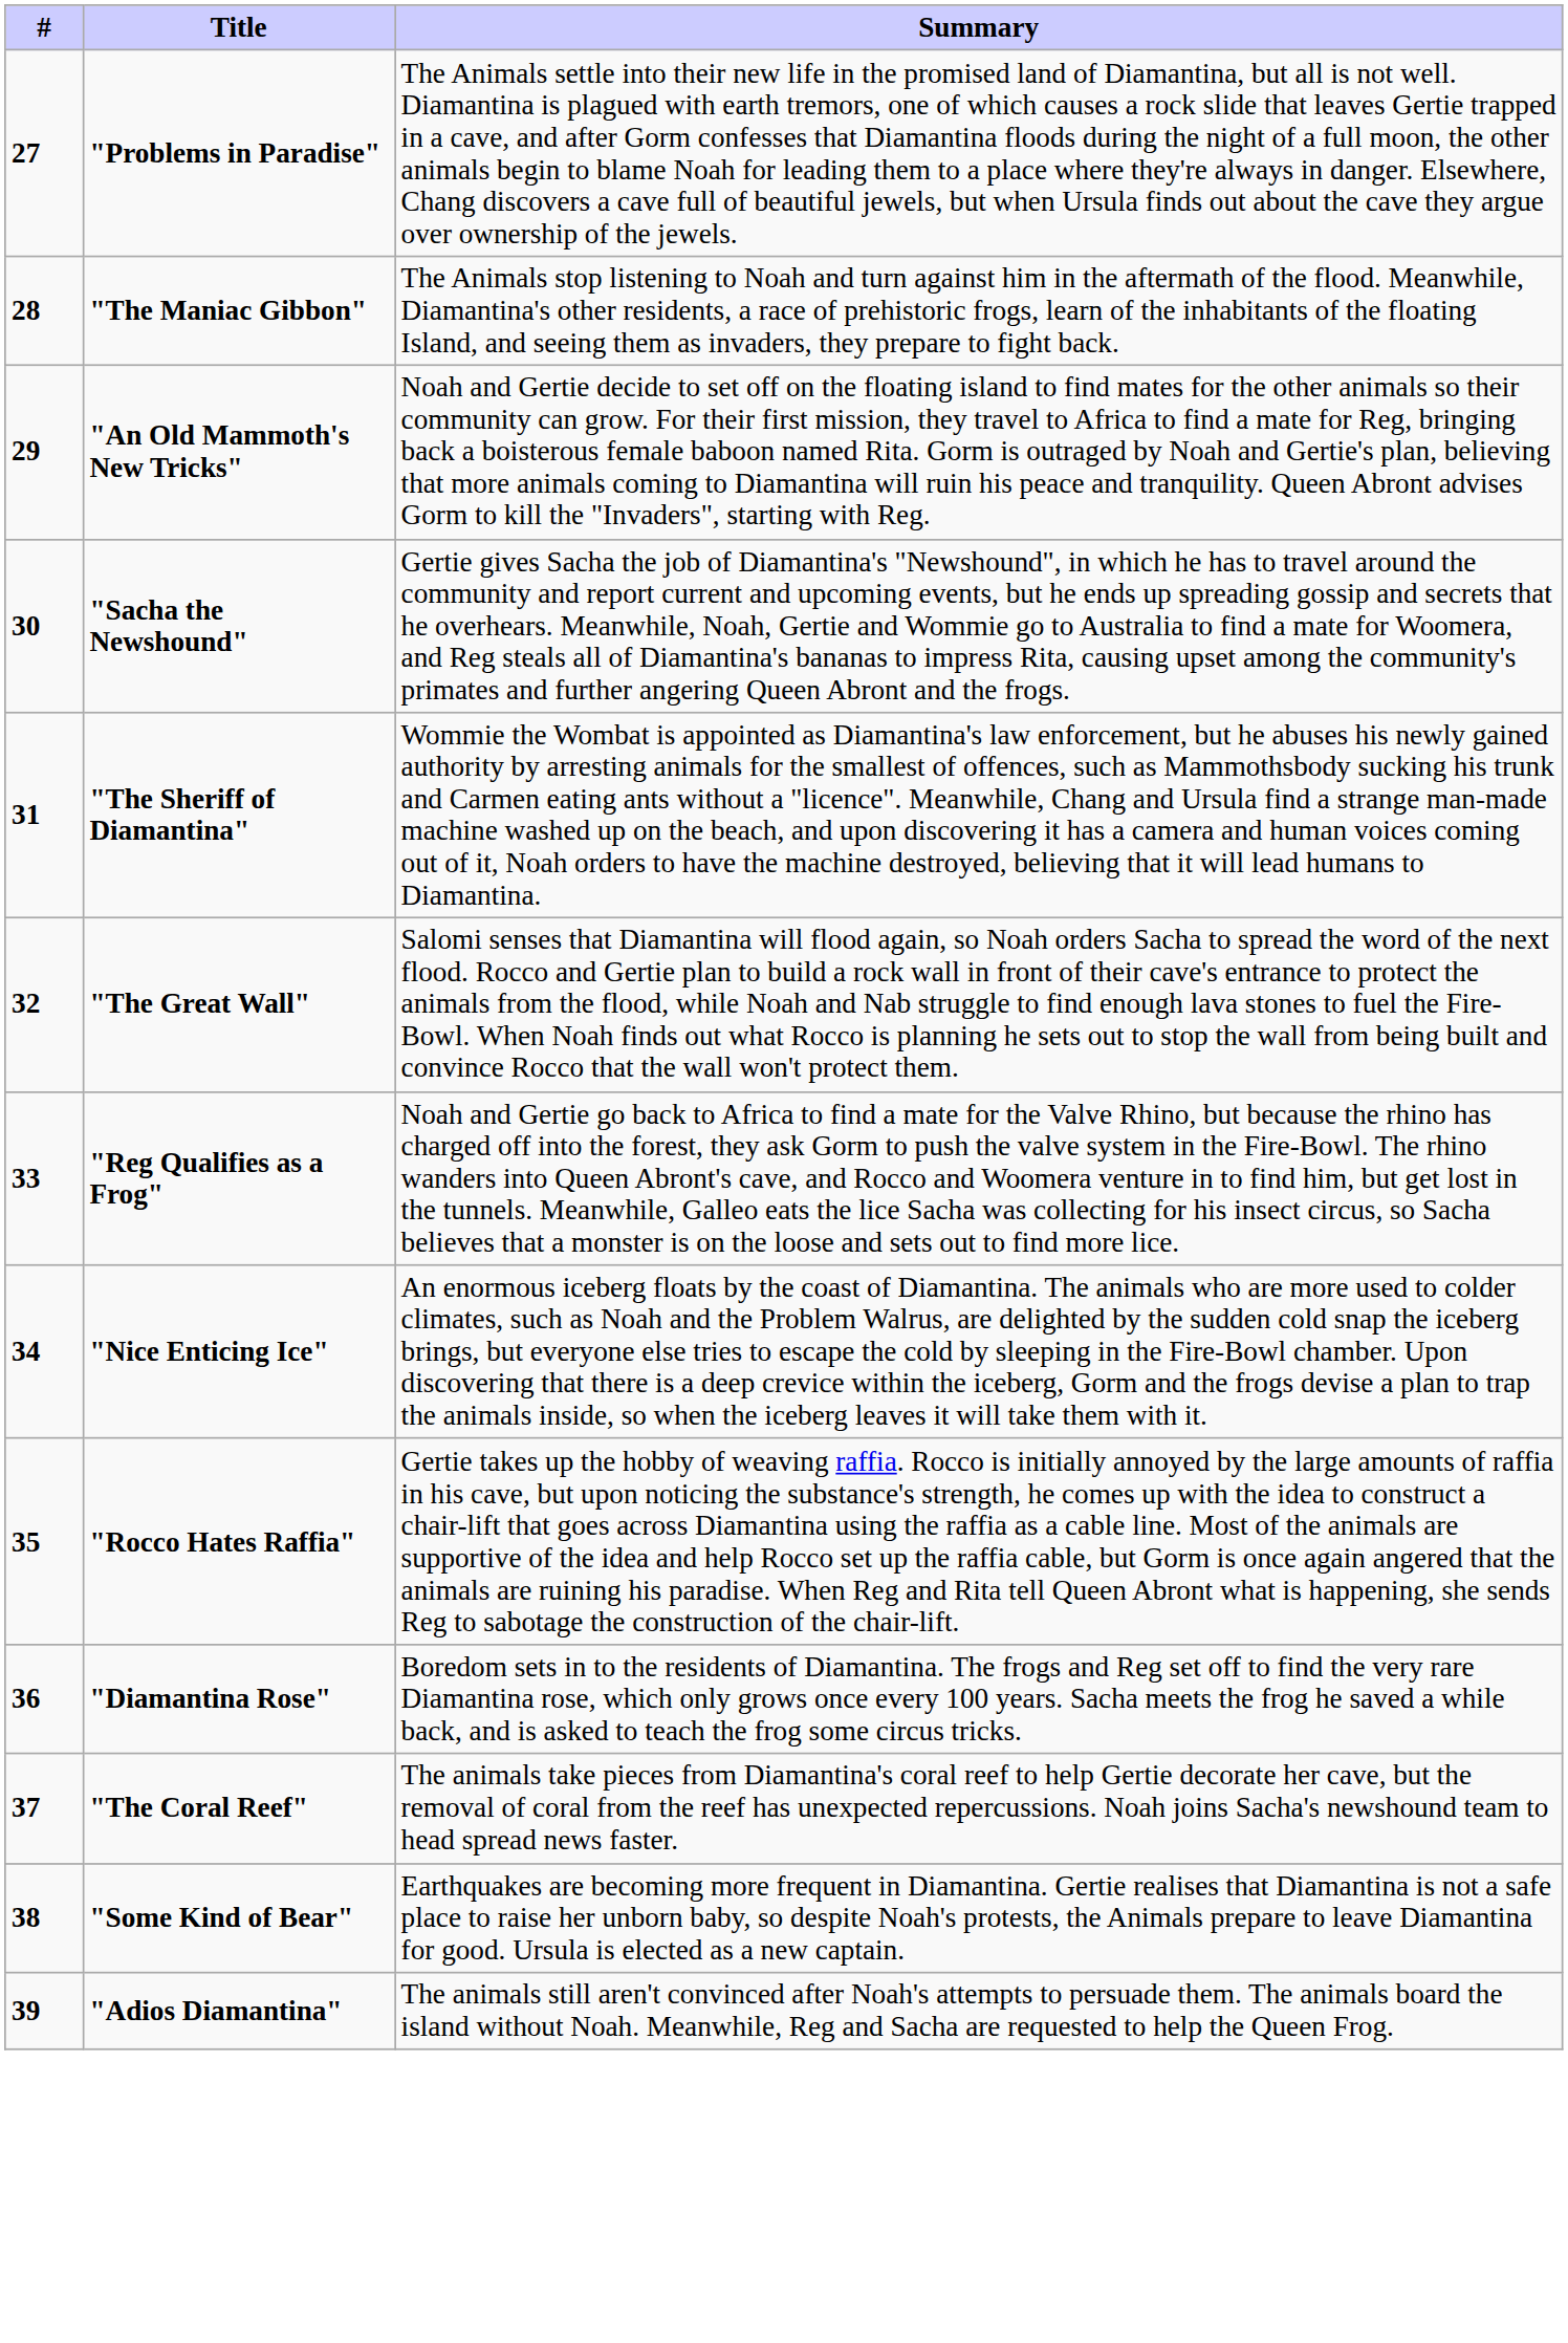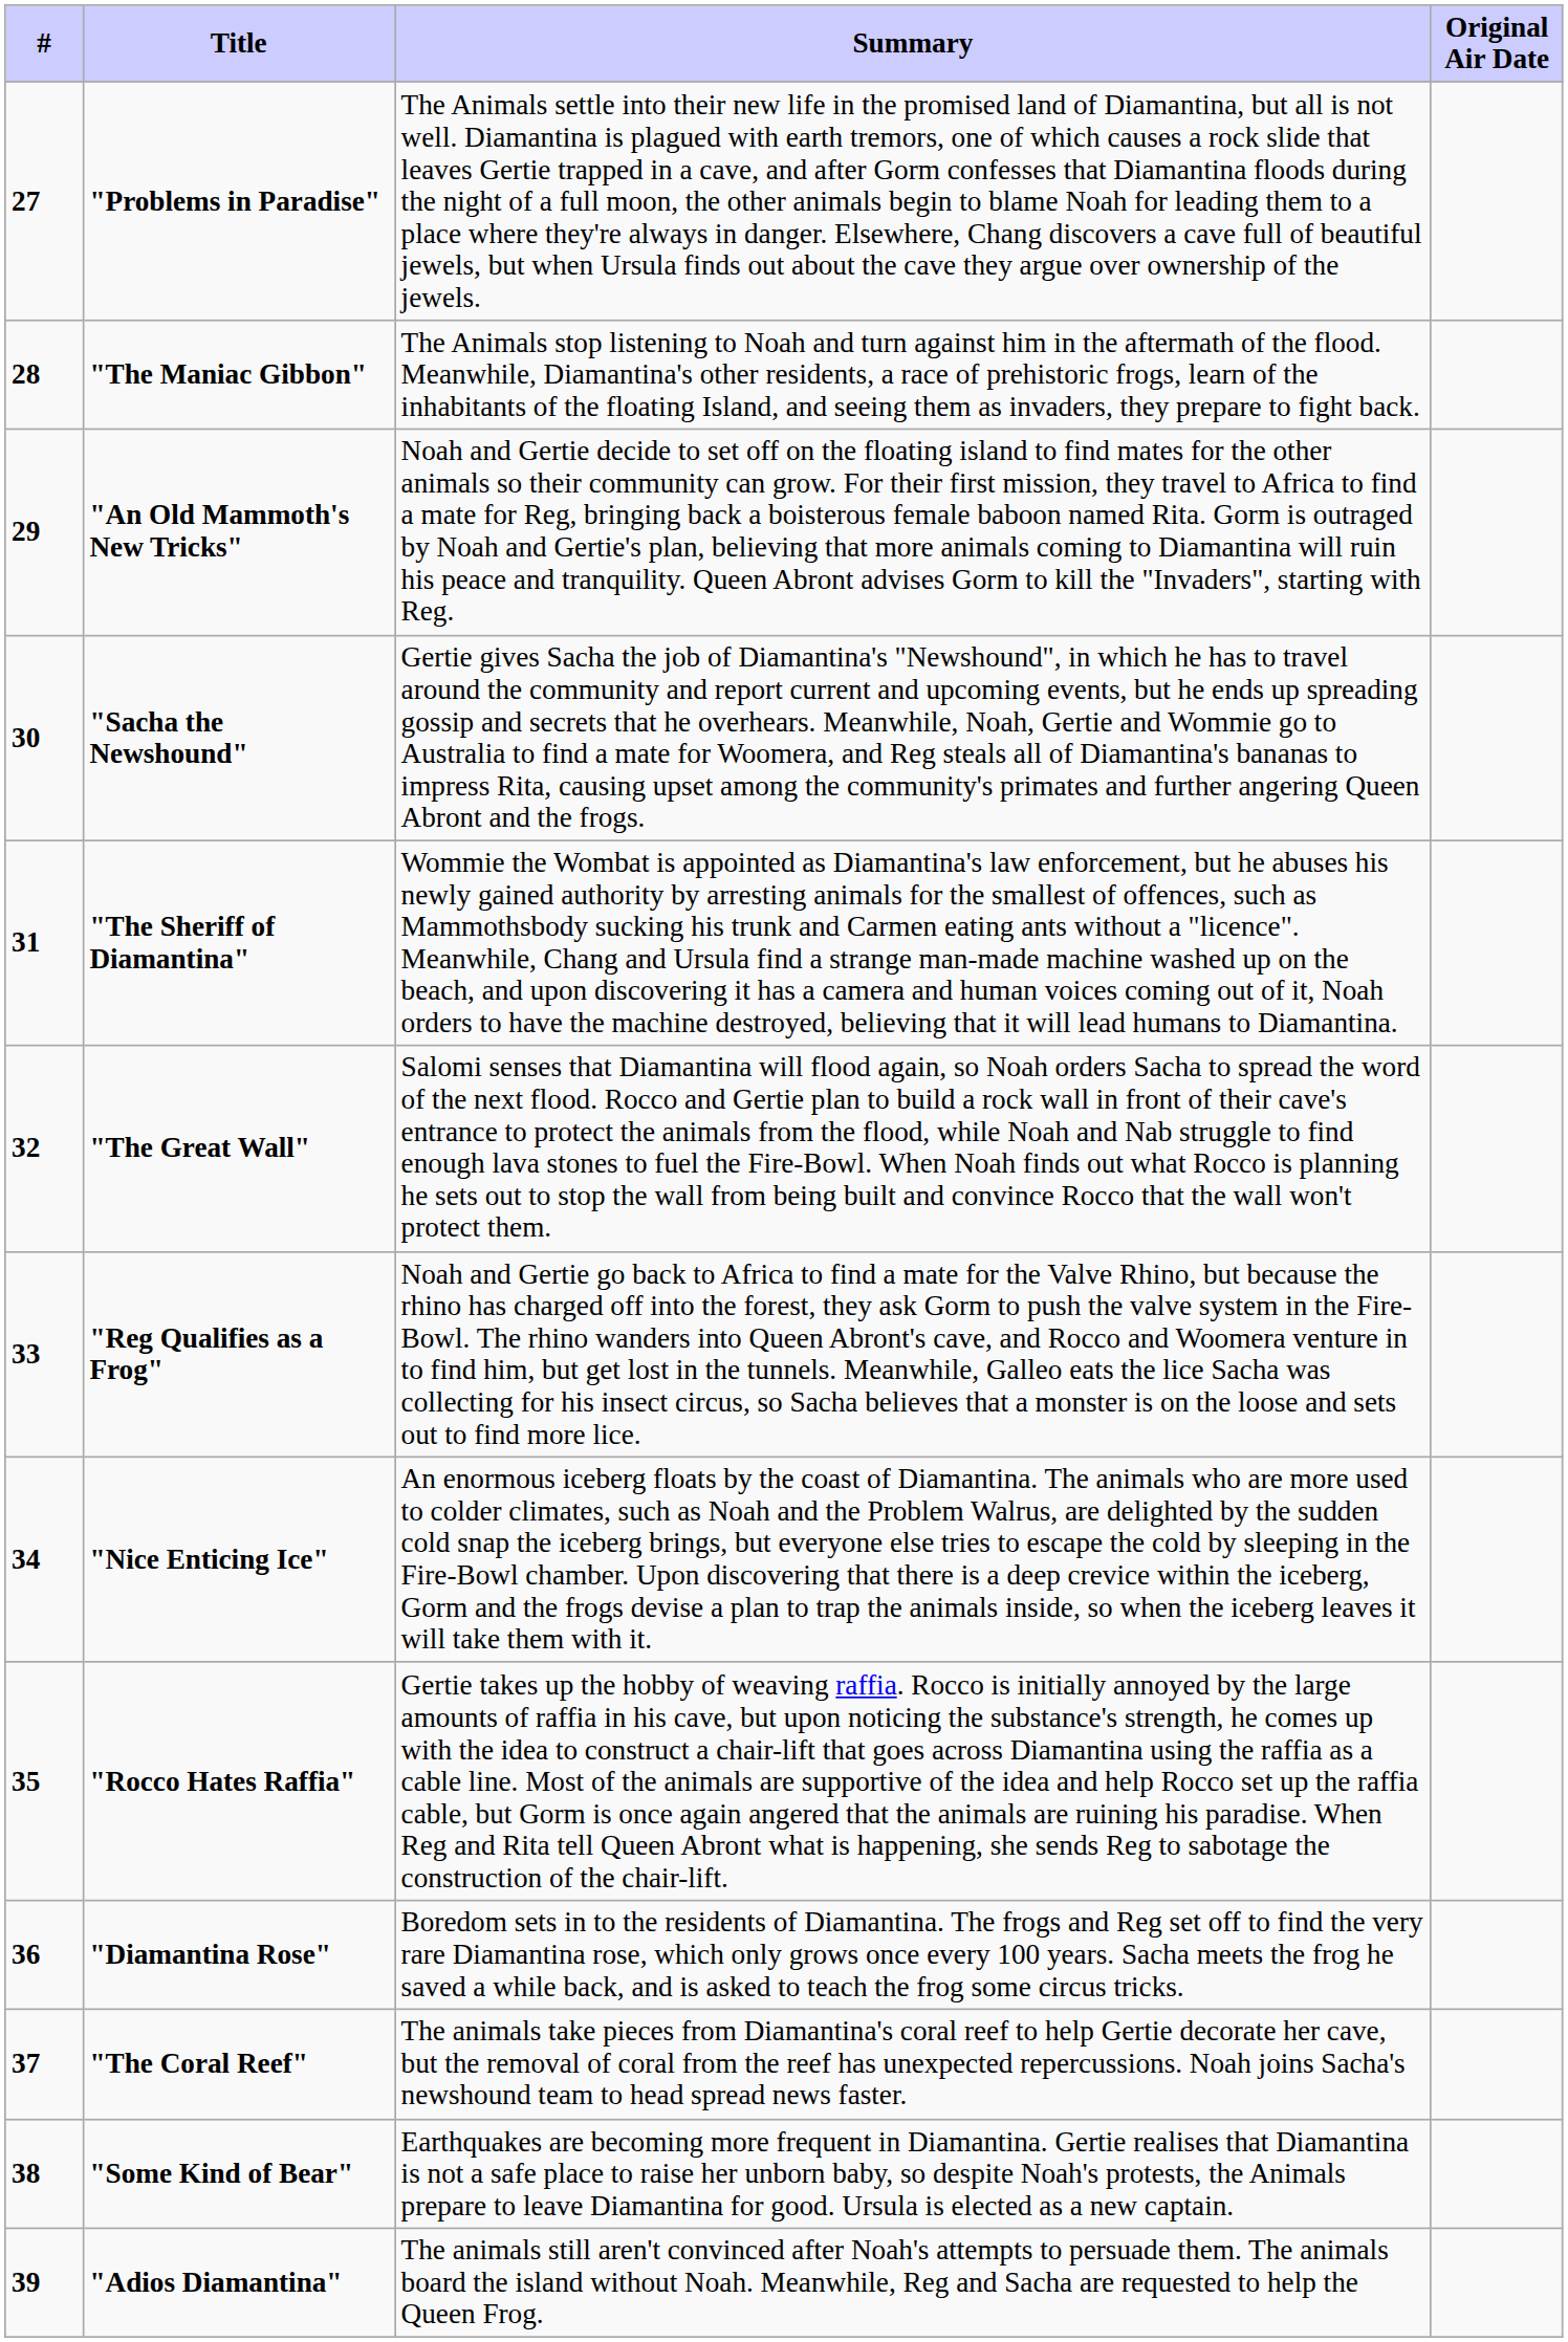 <table class="wikitable" style="width:99%;">
 <tr>
 <th style="background:#ccf; width:5%;"><strong>#</strong></th>
 <th style="background:#ccf; width:20%;"><strong>Title</strong></th>
 <th style="background:#ccf;"><strong>Summary</strong></th>
+<th style="background:#ccf;"><strong>Original Air Date</strong></th>
 </tr>
 <tr>
 <td><strong>27</strong></td>
 <td><strong>"Problems in Paradise"</strong></td>
 <td>The Animals settle into their new life in the promised land of Diamantina, but all is not well. Diamantina is plagued with earth tremors, one of which causes a rock slide that leaves Gertie trapped in a cave, and after Gorm confesses that Diamantina floods during the night of a full moon, the other animals begin to blame Noah for leading them to a place where they're always in danger. Elsewhere, Chang discovers a cave full of beautiful jewels, but when Ursula finds out about the cave they argue over ownership of the jewels.</td>
+<td></td>
 </tr>
 <tr>
 <td><strong>28</strong></td>
 <td><strong>"The Maniac Gibbon"</strong></td>
 <td>The Animals stop listening to Noah and turn against him in the aftermath of the flood. Meanwhile, Diamantina's other residents, a race of prehistoric frogs, learn of the inhabitants of the floating Island, and seeing them as invaders, they prepare to fight back.</td>
+<td></td>
 </tr>
 <tr>
 <td><strong>29</strong></td>
 <td><strong>"An Old Mammoth's New Tricks"</strong></td>
 <td>Noah and Gertie decide to set off on the floating island to find mates for the other animals so their community can grow. For their first mission, they travel to Africa to find a mate for Reg, bringing back a boisterous female baboon named Rita. Gorm is outraged by Noah and Gertie's plan, believing that more animals coming to Diamantina will ruin his peace and tranquility. Queen Abront advises Gorm to kill the "Invaders", starting with Reg.</td>
+<td></td>
 </tr>
 <tr>
 <td><strong>30</strong></td>
 <td><strong>"Sacha the Newshound"</strong></td>
 <td>Gertie gives Sacha the job of Diamantina's "Newshound", in which he has to travel around the community and report current and upcoming events, but he ends up spreading gossip and secrets that he overhears. Meanwhile, Noah, Gertie and Wommie go to Australia to find a mate for Woomera, and Reg steals all of Diamantina's bananas to impress Rita, causing upset among the community's primates and further angering Queen Abront and the frogs.</td>
+<td></td>
 </tr>
 <tr>
 <td><strong>31</strong></td>
 <td><strong>"The Sheriff of Diamantina"</strong></td>
 <td>Wommie the Wombat is appointed as Diamantina's law enforcement, but he abuses his newly gained authority by arresting animals for the smallest of offences, such as Mammothsbody sucking his trunk and Carmen eating ants without a "licence". Meanwhile, Chang and Ursula find a strange man-made machine washed up on the beach, and upon discovering it has a camera and human voices coming out of it, Noah orders to have the machine destroyed, believing that it will lead humans to Diamantina.</td>
+<td></td>
 </tr>
 <tr>
 <td><strong>32</strong></td>
 <td><strong>"The Great Wall"</strong></td>
 <td>Salomi senses that Diamantina will flood again, so Noah orders Sacha to spread the word of the next flood. Rocco and Gertie plan to build a rock wall in front of their cave's entrance to protect the animals from the flood, while Noah and Nab struggle to find enough lava stones to fuel the Fire-Bowl. When Noah finds out what Rocco is planning he sets out to stop the wall from being built and convince Rocco that the wall won't protect them.</td>
+<td></td>
 </tr>
 <tr>
 <td><strong>33</strong></td>
 <td><strong>"Reg Qualifies as a Frog"</strong></td>
 <td>Noah and Gertie go back to Africa to find a mate for the Valve Rhino, but because the rhino has charged off into the forest, they ask Gorm to push the valve system in the Fire-Bowl. The rhino wanders into Queen Abront's cave, and Rocco and Woomera venture in to find him, but get lost in the tunnels. Meanwhile, Galleo eats the lice Sacha was collecting for his insect circus, so Sacha believes that a monster is on the loose and sets out to find more lice.</td>
+<td></td>
 </tr>
 <tr>
 <td><strong>34</strong></td>
 <td><strong>"Nice Enticing Ice"</strong></td>
 <td>An enormous iceberg floats by the coast of Diamantina. The animals who are more used to colder climates, such as Noah and the Problem Walrus, are delighted by the sudden cold snap the iceberg brings, but everyone else tries to escape the cold by sleeping in the Fire-Bowl chamber. Upon discovering that there is a deep crevice within the iceberg, Gorm and the frogs devise a plan to trap the animals inside, so when the iceberg leaves it will take them with it.</td>
+<td></td>
 </tr>
 <tr>
 <td><strong>35</strong></td>
 <td><strong>"Rocco Hates Raffia"</strong></td>
 <td>Gertie takes up the hobby of weaving <a href='#'>raffia</a>. Rocco is initially annoyed by the large amounts of raffia in his cave, but upon noticing the substance's strength, he comes up with the idea to construct a chair-lift that goes across Diamantina using the raffia as a cable line. Most of the animals are supportive of the idea and help Rocco set up the raffia cable, but Gorm is once again angered that the animals are ruining his paradise. When Reg and Rita tell Queen Abront what is happening, she sends Reg to sabotage the construction of the chair-lift.</td>
+<td></td>
 </tr>
 <tr>
 <td><strong>36</strong></td>
 <td><strong>"Diamantina Rose"</strong></td>
 <td>Boredom sets in to the residents of Diamantina. The frogs and Reg set off to find the very rare Diamantina rose, which only grows once every 100 years. Sacha meets the frog he saved a while back, and is asked to teach the frog some circus tricks.</td>
+<td></td>
 </tr>
 <tr>
 <td><strong>37</strong></td>
 <td><strong>"The Coral Reef"</strong></td>
 <td>The animals take pieces from Diamantina's coral reef to help Gertie decorate her cave, but the removal of coral from the reef has unexpected repercussions. Noah joins Sacha's newshound team to head spread news faster.</td>
+<td></td>
 </tr>
 <tr>
 <td><strong>38</strong></td>
 <td><strong>"Some Kind of Bear"</strong></td>
 <td>Earthquakes are becoming more frequent in Diamantina. Gertie realises that Diamantina is not a safe place to raise her unborn baby, so despite Noah's protests, the Animals prepare to leave Diamantina for good. Ursula is elected as a new captain.</td>
+<td></td>
 </tr>
 <tr>
 <td><strong>39</strong></td>
 <td><strong>"Adios Diamantina"</strong></td>
 <td>The animals still aren't convinced after Noah's attempts to persuade them. The animals board the island without Noah. Meanwhile, Reg and Sacha are requested to help the Queen Frog.</td>
+<td></td>
 </tr>
 </table>
